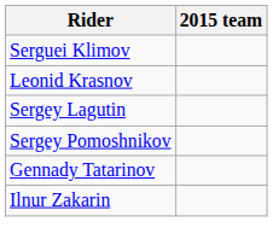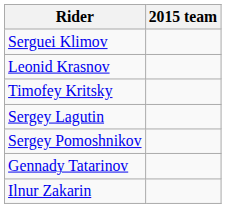 <table class="wikitable">
 <tr>
 <th>Rider</th>
 <th>2015 team</th>
 </tr>
 <tr>
 <td><a href='#'>Serguei Klimov</a></td>
 <td></td>
 </tr>
 <tr>
 <td><a href='#'>Leonid Krasnov</a></td>
+<td></td>
+</tr>
+<tr>
+<td><a href='#'>Timofey Kritsky</a></td>
 <td></td>
 </tr>
 <tr>
 <td><a href='#'>Sergey Lagutin</a></td>
 <td></td>
 </tr>
 <tr>
 <td><a href='#'>Sergey Pomoshnikov</a></td>
 <td></td>
 </tr>
 <tr>
 <td><a href='#'>Gennady Tatarinov</a></td>
 <td></td>
 </tr>
 <tr>
 <td><a href='#'>Ilnur Zakarin</a></td>
 <td></td>
 </tr>
 </table>
